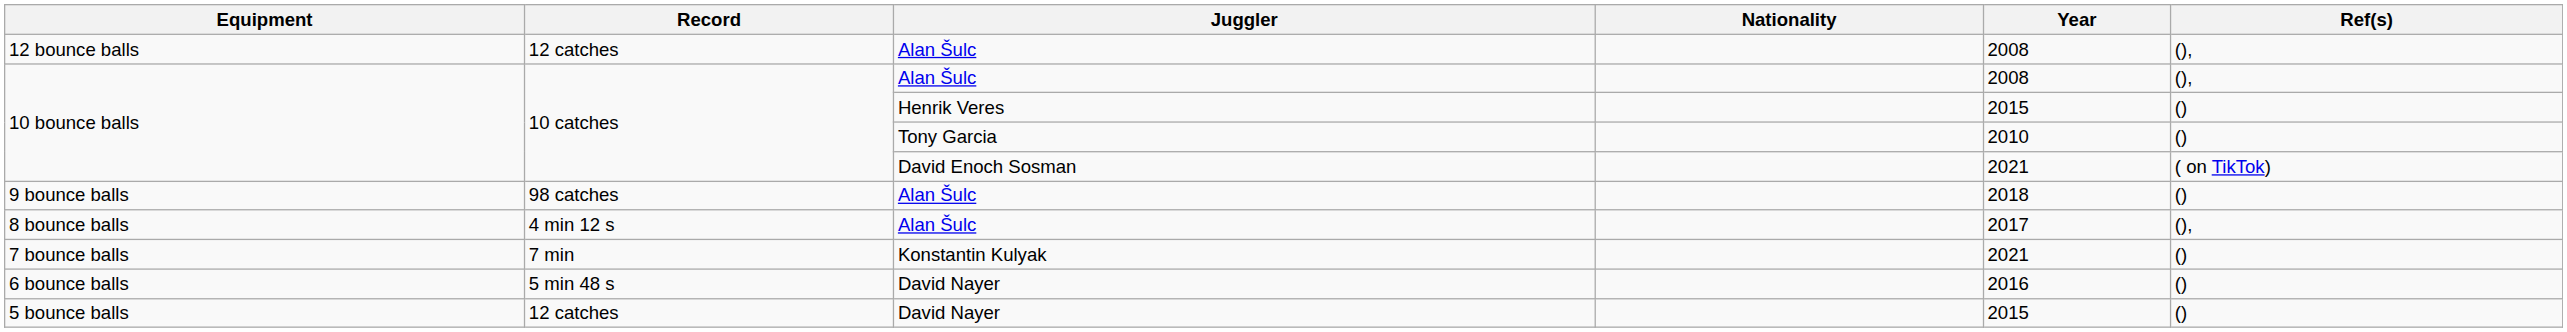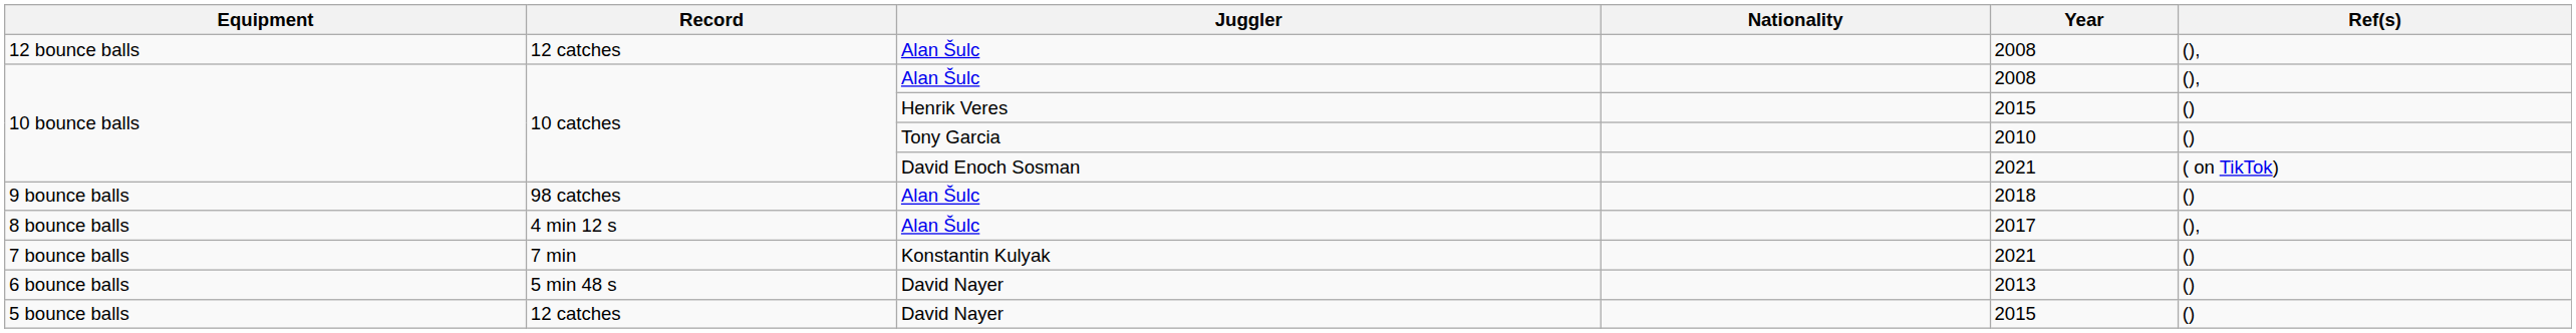 <table class="wikitable plainrowheaders" style="font-size:90%; width: 100%;">
 <tr>
 <th>Equipment</th>
 <th>Record</th>
 <th>Juggler</th>
 <th>Nationality</th>
 <th>Year</th>
 <th class="unsortable">Ref(s)</th>
 </tr>
 <tr>
 <td>12 bounce balls</td>
 <td>12 catches</td>
 <td><a href='#'>Alan Šulc</a></td>
 <td></td>
 <td>2008</td>
 <td>(),</td>
 </tr>
 <tr>
 <td rowspan="4">10 bounce balls</td>
 <td rowspan="4">10 catches</td>
 <td><a href='#'>Alan Šulc</a></td>
 <td></td>
 <td>2008</td>
 <td>(),</td>
 </tr>
 <tr>
 <td>Henrik Veres</td>
 <td></td>
 <td>2015</td>
 <td>()</td>
 </tr>
 <tr>
 <td>Tony Garcia</td>
 <td></td>
 <td>2010</td>
 <td>()</td>
 </tr>
 <tr>
 <td>David Enoch Sosman</td>
 <td>  </td>
 <td>2021</td>
 <td>( on <a href='#'>TikTok</a>)</td>
 </tr>
 <tr>
 <td>9 bounce balls</td>
 <td>98 catches</td>
 <td><a href='#'>Alan Šulc</a></td>
 <td></td>
 <td>2018</td>
 <td>()</td>
 </tr>
 <tr>
 <td>8 bounce balls</td>
 <td>4 min 12 s</td>
 <td><a href='#'>Alan Šulc</a></td>
 <td></td>
 <td>2017</td>
 <td>(),</td>
 </tr>
 <tr>
 <td>7 bounce balls</td>
 <td>7 min</td>
 <td>Konstantin Kulyak</td>
 <td></td>
 <td>2021</td>
 <td>()</td>
 </tr>
 <tr>
 <td>6 bounce balls</td>
 <td>5 min 48 s</td>
 <td>David Nayer</td>
 <td></td>
-<td>2016</td>
+<td>2013</td>
 <td>()</td>
 </tr>
 <tr>
 <td>5 bounce balls</td>
 <td>12 catches</td>
 <td>David Nayer</td>
 <td></td>
 <td>2015</td>
 <td>()</td>
 </tr>
 </table>
